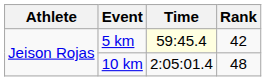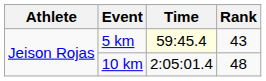 <table class=wikitable style="font-size:90%;">
 <tr>
 <th>Athlete</th>
 <th>Event</th>
 <th>Time</th>
 <th>Rank</th>
 </tr>
 <tr style="text-align:center">
 <td style="text-align:left" rowspan=2><a href='#'>Jeison Rojas</a></td>
 <td style="text-align:left"><a href='#'>5 km</a></td>
 <td style="background: lightyellow;">59:45.4</td>
-<td>42</td>
+<td>43</td>
 </tr>
 <tr style="text-align:center">
 <td style="text-align:left"><a href='#'>10 km</a></td>
 <td>2:05:01.4</td>
 <td>48</td>
 </tr>
 </table>
